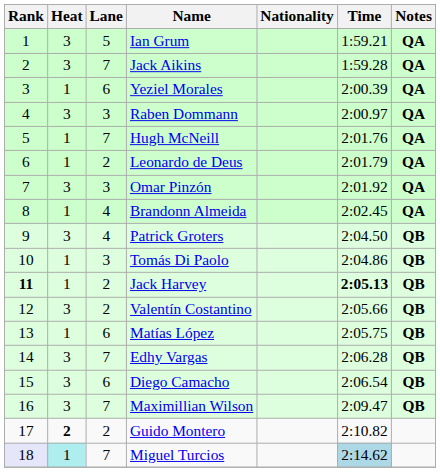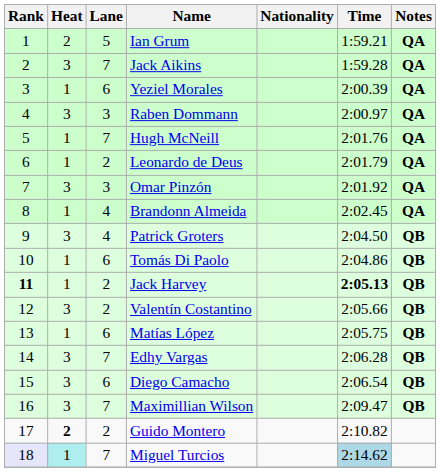 <table class="wikitable sortable" style="text-align:center">
 <tr>
 <th>Rank</th>
 <th>Heat</th>
 <th>Lane</th>
 <th>Name</th>
 <th>Nationality</th>
 <th>Time</th>
 <th>Notes</th>
 </tr>
 <tr bgcolor="ccffcc">
 <td>1</td>
-<td>3</td>
+<td>2</td>
 <td>5</td>
 <td align="left"><a href='#'>Ian Grum</a></td>
 <td align="left"></td>
 <td>1:59.21</td>
 <td><strong>QA</strong></td>
 </tr>
 <tr bgcolor="ccffcc">
 <td>2</td>
 <td>3</td>
 <td>7</td>
 <td align="left"><a href='#'>Jack Aikins</a></td>
 <td align="left"></td>
 <td>1:59.28</td>
 <td><strong>QA</strong></td>
 </tr>
 <tr bgcolor="ccffcc">
 <td>3</td>
 <td>1</td>
 <td>6</td>
 <td align="left"><a href='#'>Yeziel Morales</a></td>
 <td align="left"></td>
 <td>2:00.39</td>
 <td><strong>QA</strong></td>
 </tr>
 <tr bgcolor="ccffcc">
 <td>4</td>
 <td>3</td>
 <td>3</td>
 <td align="left"><a href='#'>Raben Dommann</a></td>
 <td align="left"></td>
 <td>2:00.97</td>
 <td><strong>QA</strong></td>
 </tr>
 <tr bgcolor="ccffcc">
 <td>5</td>
 <td>1</td>
 <td>7</td>
 <td align="left"><a href='#'>Hugh McNeill</a></td>
 <td align="left"></td>
 <td>2:01.76</td>
 <td><strong>QA</strong></td>
 </tr>
 <tr bgcolor="ccffcc">
 <td>6</td>
 <td>1</td>
 <td>2</td>
 <td align="left"><a href='#'>Leonardo de Deus</a></td>
 <td align="left"></td>
 <td>2:01.79</td>
 <td><strong>QA</strong></td>
 </tr>
 <tr bgcolor="ccffcc">
 <td>7</td>
 <td>3</td>
 <td>3</td>
 <td align="left"><a href='#'>Omar Pinzón</a></td>
 <td align="left"></td>
 <td>2:01.92</td>
 <td><strong>QA</strong></td>
 </tr>
 <tr bgcolor="ccffcc">
 <td>8</td>
 <td>1</td>
 <td>4</td>
 <td align="left"><a href='#'>Brandonn Almeida</a></td>
 <td align="left"></td>
 <td>2:02.45</td>
 <td><strong>QA</strong></td>
 </tr>
 <tr bgcolor="ddffdd">
 <td>9</td>
 <td>3</td>
 <td>4</td>
 <td align="left"><a href='#'>Patrick Groters</a></td>
 <td align="left"></td>
 <td>2:04.50</td>
 <td><strong>QB</strong></td>
 </tr>
 <tr bgcolor="ddffdd">
 <td>10</td>
 <td>1</td>
-<td>3</td>
+<td>6</td>
 <td align="left"><a href='#'>Tomás Di Paolo</a></td>
 <td align="left"></td>
 <td>2:04.86</td>
 <td><strong>QB</strong></td>
 </tr>
 <tr bgcolor="ddffdd">
 <td><strong>11</strong></td>
 <td>1</td>
 <td>2</td>
 <td align="left"><a href='#'>Jack Harvey</a></td>
 <td align="left"></td>
 <td><strong>2:05.13</strong></td>
 <td><strong>QB</strong></td>
 </tr>
 <tr bgcolor="ddffdd">
 <td>12</td>
 <td>3</td>
 <td>2</td>
 <td align="left"><a href='#'>Valentín Costantino</a></td>
 <td align="left"></td>
 <td>2:05.66</td>
 <td><strong>QB</strong></td>
 </tr>
 <tr bgcolor="ddffdd">
 <td>13</td>
 <td>1</td>
 <td>6</td>
 <td align="left"><a href='#'>Matías López</a></td>
 <td align="left"></td>
 <td>2:05.75</td>
 <td><strong>QB</strong></td>
 </tr>
 <tr bgcolor="ddffdd">
 <td>14</td>
 <td>3</td>
 <td>7</td>
 <td align="left"><a href='#'>Edhy Vargas</a></td>
 <td align="left"></td>
 <td>2:06.28</td>
 <td><strong>QB</strong></td>
 </tr>
 <tr bgcolor="ddffdd">
 <td>15</td>
 <td>3</td>
 <td>6</td>
 <td align="left"><a href='#'>Diego Camacho</a></td>
 <td align="left"></td>
 <td>2:06.54</td>
 <td><strong>QB</strong></td>
 </tr>
 <tr bgcolor="ddffdd">
 <td>16</td>
 <td>3</td>
 <td>7</td>
 <td align="left"><a href='#'>Maximillian Wilson</a></td>
 <td align="left"></td>
 <td>2:09.47</td>
 <td><strong>QB</strong></td>
 </tr>
 <tr>
 <td>17</td>
 <td><strong>2</strong></td>
 <td>2</td>
 <td align="left"><a href='#'>Guido Montero</a></td>
 <td align="left"></td>
 <td>2:10.82</td>
 <td></td>
 </tr>
 <tr>
 <td style="background: lavender;">18</td>
 <td style="background: paleturquoise;">1</td>
 <td>7</td>
 <td align="left"><a href='#'>Miguel Turcios</a></td>
 <td align="left"></td>
 <td style="background: lightblue;">2:14.62</td>
 <td></td>
 </tr>
 <tr>
 </tr>
 </table>
